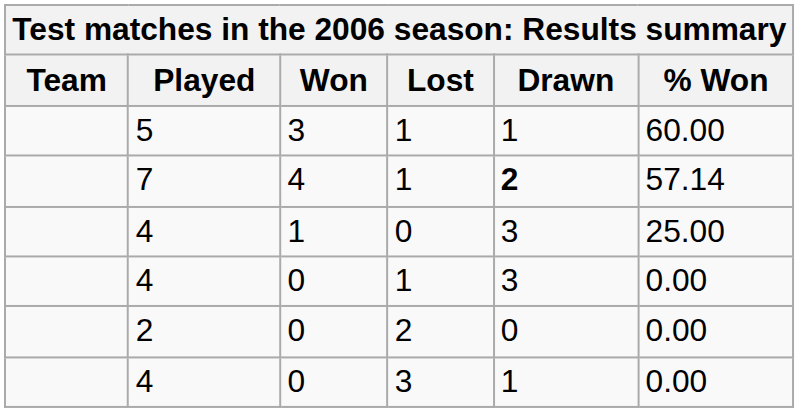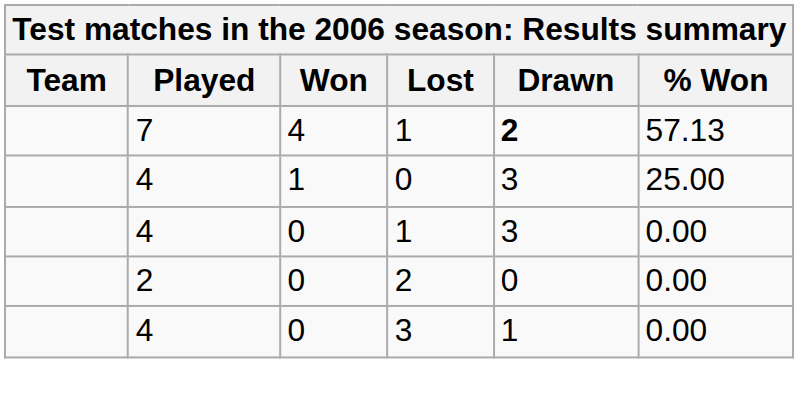 <table class="wikitable">
 <tr>
 <th colspan="6">Test matches in the 2006 season: Results summary</th>
 </tr>
 <tr>
 <th>Team</th>
 <th>Played</th>
 <th>Won</th>
 <th>Lost</th>
 <th>Drawn</th>
 <th>% Won</th>
 </tr>
 <tr>
 <td></td>
-<td>5</td>
-<td>3</td>
-<td>1</td>
-<td>1</td>
-<td>60.00</td>
-</tr>
-<tr>
-<td></td>
 <td>7</td>
 <td>4</td>
 <td>1</td>
 <td><strong>2</strong></td>
-<td>57.14</td>
+<td>57.13</td>
 </tr>
 <tr>
 <td></td>
 <td>4</td>
 <td>1</td>
 <td>0</td>
 <td>3</td>
 <td>25.00</td>
 </tr>
 <tr>
 <td></td>
 <td>4</td>
 <td>0</td>
 <td>1</td>
 <td>3</td>
 <td>0.00</td>
 </tr>
 <tr>
 <td></td>
 <td>2</td>
 <td>0</td>
 <td>2</td>
 <td>0</td>
 <td>0.00</td>
 </tr>
 <tr>
 <td></td>
 <td>4</td>
 <td>0</td>
 <td>3</td>
 <td>1</td>
 <td>0.00</td>
 </tr>
 </table>
